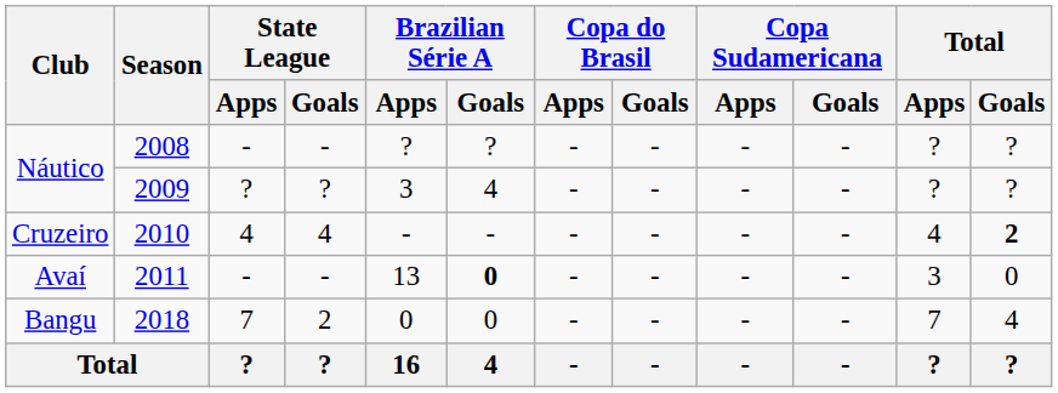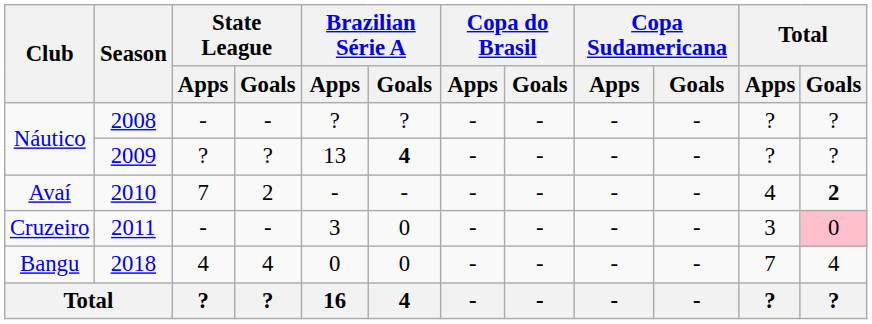 <table class="wikitable" style="text-align: center;">
 <tr>
 <th rowspan="2">Club</th>
 <th rowspan="2">Season</th>
 <th colspan="2">State League</th>
 <th colspan="2"><a href='#'>Brazilian Série A</a></th>
 <th colspan="2"><a href='#'>Copa do Brasil</a></th>
 <th colspan="2"><a href='#'>Copa Sudamericana</a></th>
 <th colspan="2">Total</th>
 </tr>
 <tr>
 <th>Apps</th>
 <th>Goals</th>
 <th>Apps</th>
 <th>Goals</th>
 <th>Apps</th>
 <th>Goals</th>
 <th>Apps</th>
 <th>Goals</th>
 <th>Apps</th>
 <th>Goals</th>
 </tr>
 <tr>
 <td rowspan="2" valign="center"><a href='#'>Náutico</a></td>
 <td><a href='#'>2008</a></td>
 <td>-</td>
 <td>-</td>
 <td>?</td>
 <td>?</td>
 <td>-</td>
 <td>-</td>
 <td>-</td>
 <td>-</td>
 <td>?</td>
 <td>?</td>
 </tr>
 <tr>
 <td><a href='#'>2009</a></td>
 <td>?</td>
 <td>?</td>
-<td>3</td>
-<td>4</td>
+<td>13</td>
+<td><strong>4</strong></td>
 <td>-</td>
 <td>-</td>
 <td>-</td>
 <td>-</td>
 <td>?</td>
 <td>?</td>
 </tr>
 <tr>
-<td rowspan="1" valign="center"><a href='#'>Cruzeiro</a></td>
+<td rowspan="1" valign="center"><a href='#'>Avaí</a></td>
 <td><a href='#'>2010</a></td>
-<td>4</td>
-<td>4</td>
+<td>7</td>
+<td>2</td>
 <td>-</td>
 <td>-</td>
 <td>-</td>
 <td>-</td>
 <td>-</td>
 <td>-</td>
 <td>4</td>
 <td><strong>2</strong></td>
 </tr>
 <tr>
-<td rowspan="1" valign="center"><a href='#'>Avaí</a></td>
+<td rowspan="1" valign="center"><a href='#'>Cruzeiro</a></td>
 <td><a href='#'>2011</a></td>
 <td>-</td>
 <td>-</td>
-<td>13</td>
-<td><strong>0</strong></td>
+<td>3</td>
+<td>0</td>
 <td>-</td>
 <td>-</td>
 <td>-</td>
 <td>-</td>
 <td>3</td>
-<td>0</td>
+<td style="background: pink;">0</td>
 </tr>
 <tr>
 <td rowspan="1" valign="center"><a href='#'>Bangu</a></td>
 <td><a href='#'>2018</a></td>
-<td>7</td>
-<td>2</td>
+<td>4</td>
+<td>4</td>
 <td>0</td>
 <td>0</td>
 <td>-</td>
 <td>-</td>
 <td>-</td>
 <td>-</td>
 <td>7</td>
 <td>4</td>
 </tr>
 <tr>
 <th colspan="2"><strong>Total</strong></th>
 <th>?</th>
 <th>?</th>
 <th>16</th>
 <th>4</th>
 <th>-</th>
 <th>-</th>
 <th>-</th>
 <th>-</th>
 <th>?</th>
 <th>?</th>
 </tr>
 </table>
